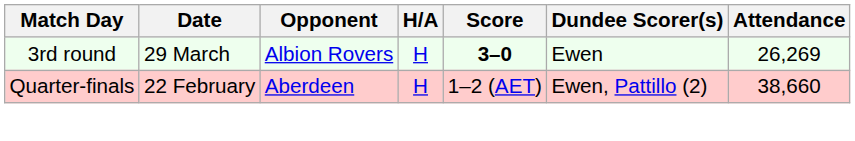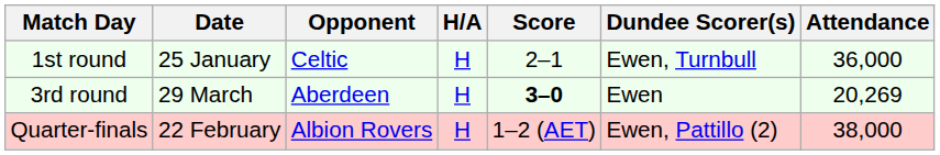 <table class="wikitable" style="text-align:center">
 <tr>
 <th>Match Day</th>
 <th>Date</th>
 <th>Opponent</th>
 <th>H/A</th>
 <th>Score</th>
 <th>Dundee Scorer(s)</th>
 <th>Attendance</th>
 </tr>
 <tr bgcolor="#EEFFEE">
+<td>1st round</td>
+<td align="left">25 January</td>
+<td align="left"><a href='#'>Celtic</a></td>
+<td><a href='#'>H</a></td>
+<td>2–1</td>
+<td align="left">Ewen, <a href='#'>Turnbull</a></td>
+<td>36,000</td>
+</tr>
+<tr bgcolor="#EEFFEE">
 <td>3rd round</td>
 <td align="left">29 March</td>
-<td align="left"><a href='#'>Albion Rovers</a></td>
+<td align="left"><a href='#'>Aberdeen</a></td>
 <td><a href='#'>H</a></td>
 <td><strong>3–0</strong></td>
 <td align="left">Ewen</td>
-<td>26,269</td>
+<td>20,269</td>
 </tr>
 <tr bgcolor="#FFCCCC">
 <td>Quarter-finals</td>
 <td align="left">22 February</td>
-<td align="left"><a href='#'>Aberdeen</a></td>
+<td align="left"><a href='#'>Albion Rovers</a></td>
 <td><a href='#'>H</a></td>
 <td>1–2 (<a href='#'>AET</a>)</td>
 <td align="left">Ewen, <a href='#'>Pattillo</a> (2)</td>
-<td>38,660</td>
+<td>38,000</td>
 </tr>
 </table>
